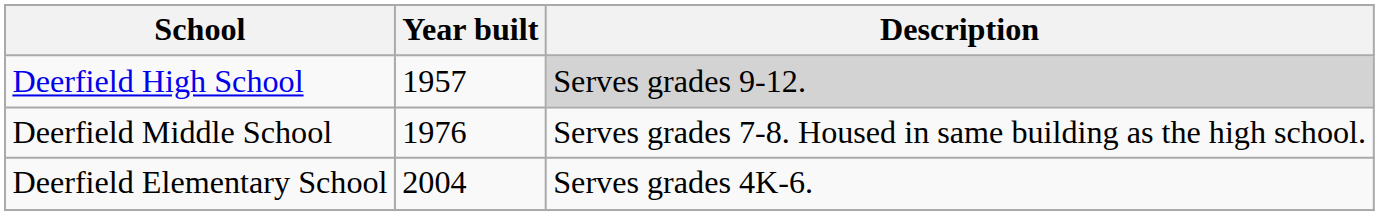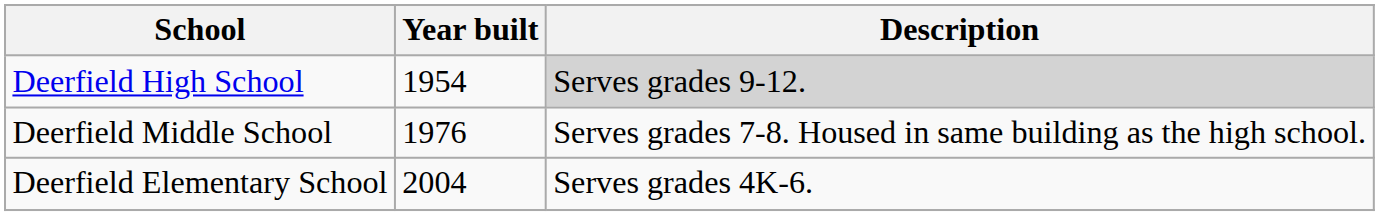 <table class="wikitable">
 <tr>
 <th>School</th>
 <th>Year built</th>
 <th>Description</th>
 </tr>
 <tr>
 <td><a href='#'>Deerfield High School</a></td>
-<td>1957</td>
+<td>1954</td>
 <td style="background: lightgrey;">Serves grades 9-12.</td>
 </tr>
 <tr>
 <td>Deerfield Middle School</td>
 <td>1976</td>
 <td>Serves grades 7-8. Housed in same building as the high school.</td>
 </tr>
 <tr>
 <td>Deerfield Elementary School</td>
 <td>2004</td>
 <td>Serves grades 4K-6.</td>
 </tr>
 </table>
